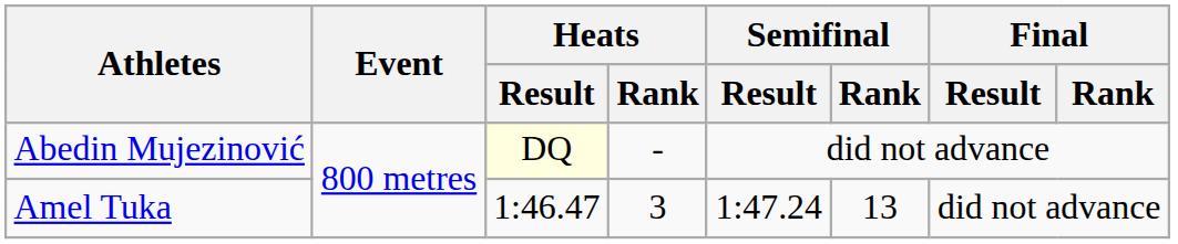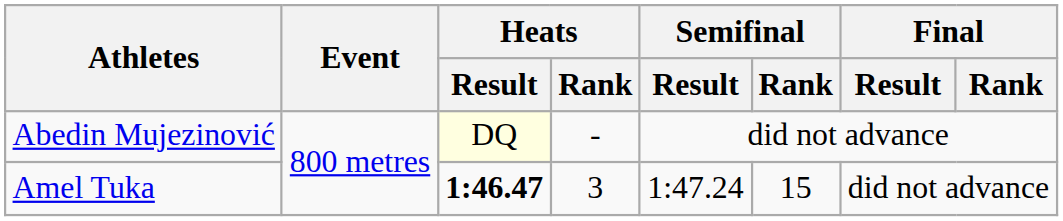 <table class="wikitable" border="1" style="font-size:90%">
 <tr>
 <th rowspan="2">Athletes</th>
 <th rowspan="2">Event</th>
 <th colspan="2">Heats</th>
 <th colspan="2">Semifinal</th>
 <th colspan="2">Final</th>
 </tr>
 <tr>
 <th>Result</th>
 <th>Rank</th>
 <th>Result</th>
 <th>Rank</th>
 <th>Result</th>
 <th>Rank</th>
 </tr>
 <tr>
 <td><a href='#'>Abedin Mujezinović</a></td>
 <td rowspan=2><a href='#'>800 metres</a></td>
 <td align=center style="background: lightyellow;">DQ <strong></strong></td>
 <td align=center>-</td>
 <td align=center colspan=4>did not advance</td>
 </tr>
 <tr>
 <td><a href='#'>Amel Tuka</a></td>
-<td align=center>1:46.47</td>
+<td align=center><strong>1:46.47</strong></td>
 <td align=center>3 <strong></strong></td>
 <td align=center>1:47.24</td>
-<td align=center>13</td>
+<td align=center>15</td>
 <td align=center colspan=2>did not advance</td>
 </tr>
 </table>
